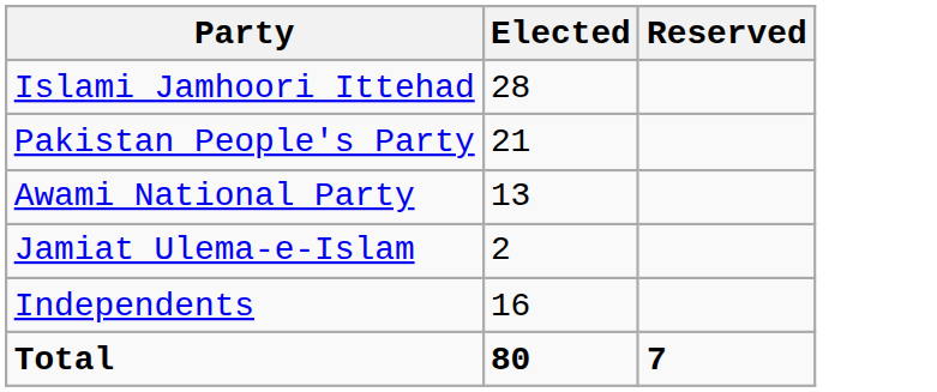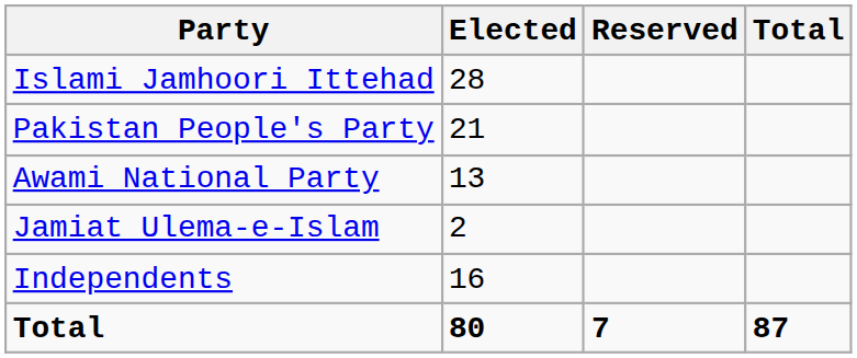 <table class="wikitable">
 <tr>
 <th>Party</th>
 <th>Elected</th>
 <th>Reserved</th>
+<th>Total</th>
 </tr>
 <tr>
 <td><a href='#'>Islami Jamhoori Ittehad</a></td>
 <td>28</td>
+<td></td>
 <td></td>
 </tr>
 <tr>
 <td><a href='#'>Pakistan People's Party</a></td>
 <td>21</td>
 <td></td>
+<td></td>
 </tr>
 <tr>
 <td><a href='#'>Awami National Party</a></td>
 <td>13</td>
+<td></td>
 <td></td>
 </tr>
 <tr>
 <td><a href='#'>Jamiat Ulema-e-Islam</a></td>
 <td>2</td>
 <td></td>
+<td></td>
 </tr>
 <tr>
 <td><a href='#'>Independents</a></td>
 <td>16</td>
+<td></td>
 <td></td>
 </tr>
 <tr>
 <td><strong>Total</strong></td>
 <td><strong>80</strong></td>
 <td><strong>7</strong></td>
+<td><strong>87</strong></td>
 </tr>
 </table>
